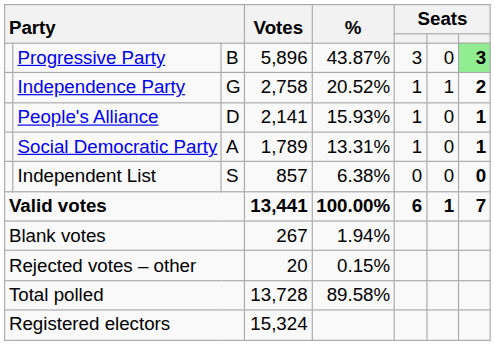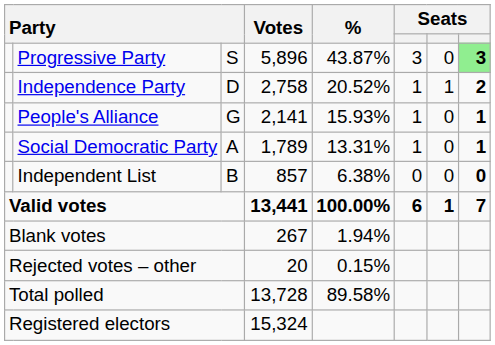 <table class="wikitable" border="1" style="text-align:right;">
 <tr>
 <th style="text-align:left;" valign=bottom rowspan=2 colspan=3>Party</th>
 <th align=center valign=bottom rowspan=2 width="50">Votes</th>
 <th align=center valign=bottom rowspan=2 width="50">%</th>
 <th colspan=3>Seats</th>
 </tr>
 <tr>
 <th align=center valign=bottom width="20"><small></small></th>
 <th align=center valign=bottom width="20"><small><a href='#'></a></small></th>
 <th align=center valign=bottom width="20"><small></small></th>
 </tr>
 <tr>
 <td></td>
 <td align=left><a href='#'>Progressive Party</a></td>
-<td align=left>B</td>
+<td align=left>S</td>
 <td>5,896</td>
 <td>43.87%</td>
 <td>3</td>
 <td>0</td>
 <td style="background: lightgreen;"><strong>3</strong></td>
 </tr>
 <tr>
 <td></td>
 <td align=left><a href='#'>Independence Party</a></td>
-<td align=left>G</td>
+<td align=left>D</td>
 <td>2,758</td>
 <td>20.52%</td>
 <td>1</td>
 <td>1</td>
 <td><strong>2</strong></td>
 </tr>
 <tr>
 <td></td>
 <td align=left><a href='#'>People's Alliance</a></td>
-<td align=left>D</td>
+<td align=left>G</td>
 <td>2,141</td>
 <td>15.93%</td>
 <td>1</td>
 <td>0</td>
 <td><strong>1</strong></td>
 </tr>
 <tr>
 <td></td>
 <td align=left><a href='#'>Social Democratic Party</a></td>
 <td align=left>A</td>
 <td>1,789</td>
 <td>13.31%</td>
 <td>1</td>
 <td>0</td>
 <td><strong>1</strong></td>
 </tr>
 <tr>
 <td></td>
 <td align=left>Independent List</td>
-<td align=left>S</td>
+<td align=left>B</td>
 <td>857</td>
 <td>6.38%</td>
 <td>0</td>
 <td>0</td>
 <td><strong>0</strong></td>
 </tr>
 <tr style="font-weight:bold">
 <td align=left colspan=3>Valid votes</td>
 <td>13,441</td>
 <td>100.00%</td>
 <td>6</td>
 <td>1</td>
 <td>7</td>
 </tr>
 <tr>
 <td align=left colspan=3>Blank votes</td>
 <td>267</td>
 <td>1.94%</td>
 <td></td>
 <td></td>
 <td></td>
 </tr>
 <tr>
 <td align=left colspan=3>Rejected votes – other</td>
 <td>20</td>
 <td>0.15%</td>
 <td></td>
 <td></td>
 <td></td>
 </tr>
 <tr>
 <td align=left colspan=3>Total polled</td>
 <td>13,728</td>
 <td>89.58%</td>
 <td></td>
 <td></td>
 <td></td>
 </tr>
 <tr>
 <td align=left colspan=3>Registered electors</td>
 <td>15,324</td>
 <td></td>
 <td></td>
 <td></td>
 <td></td>
 </tr>
 </table>
